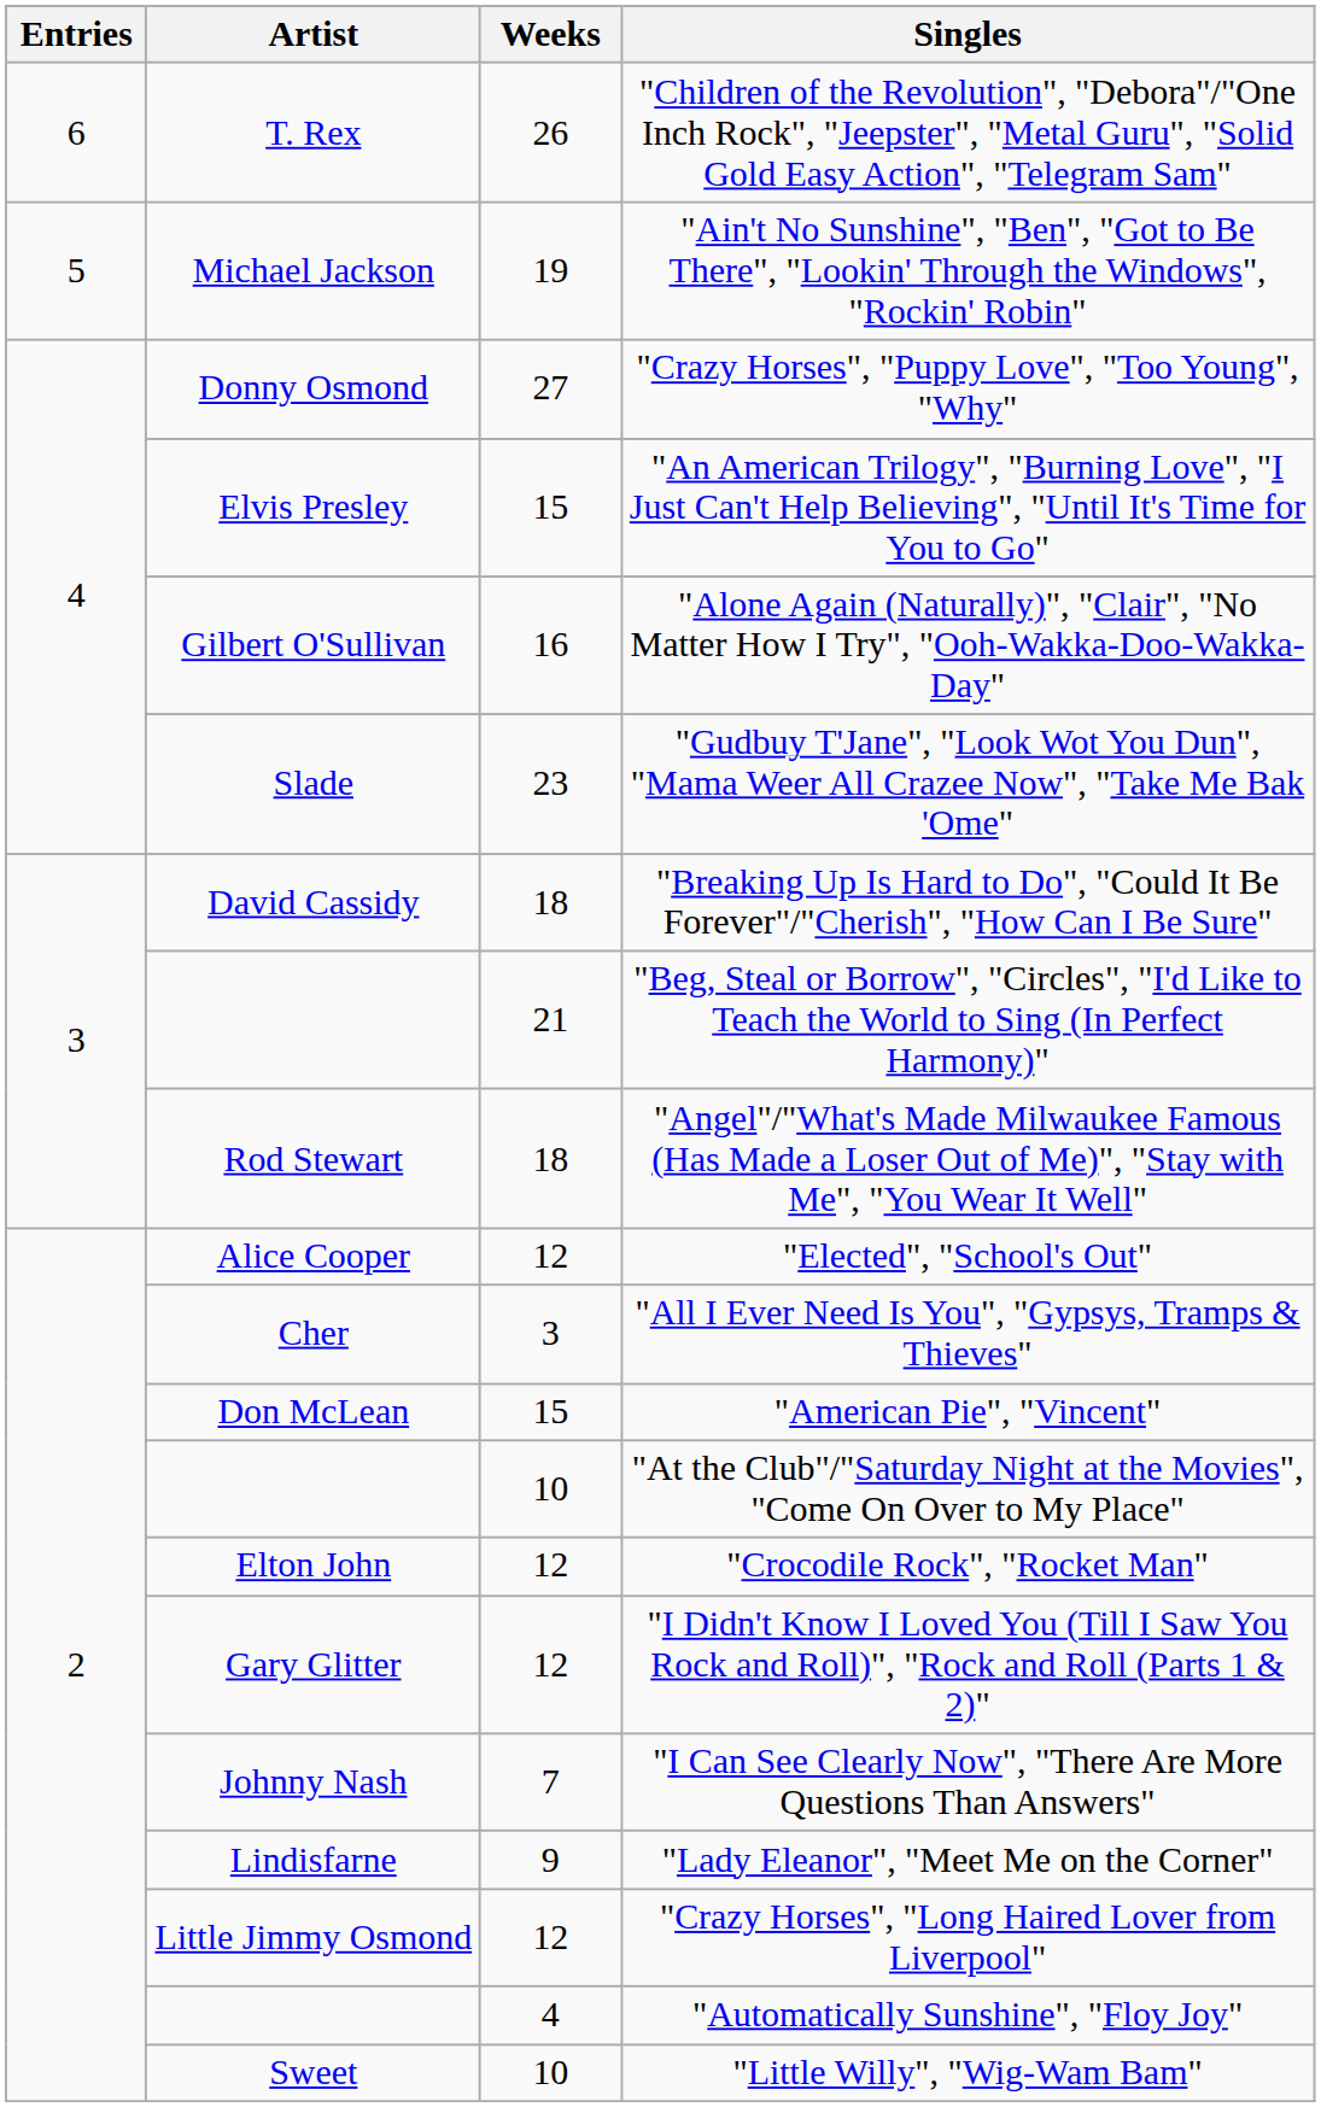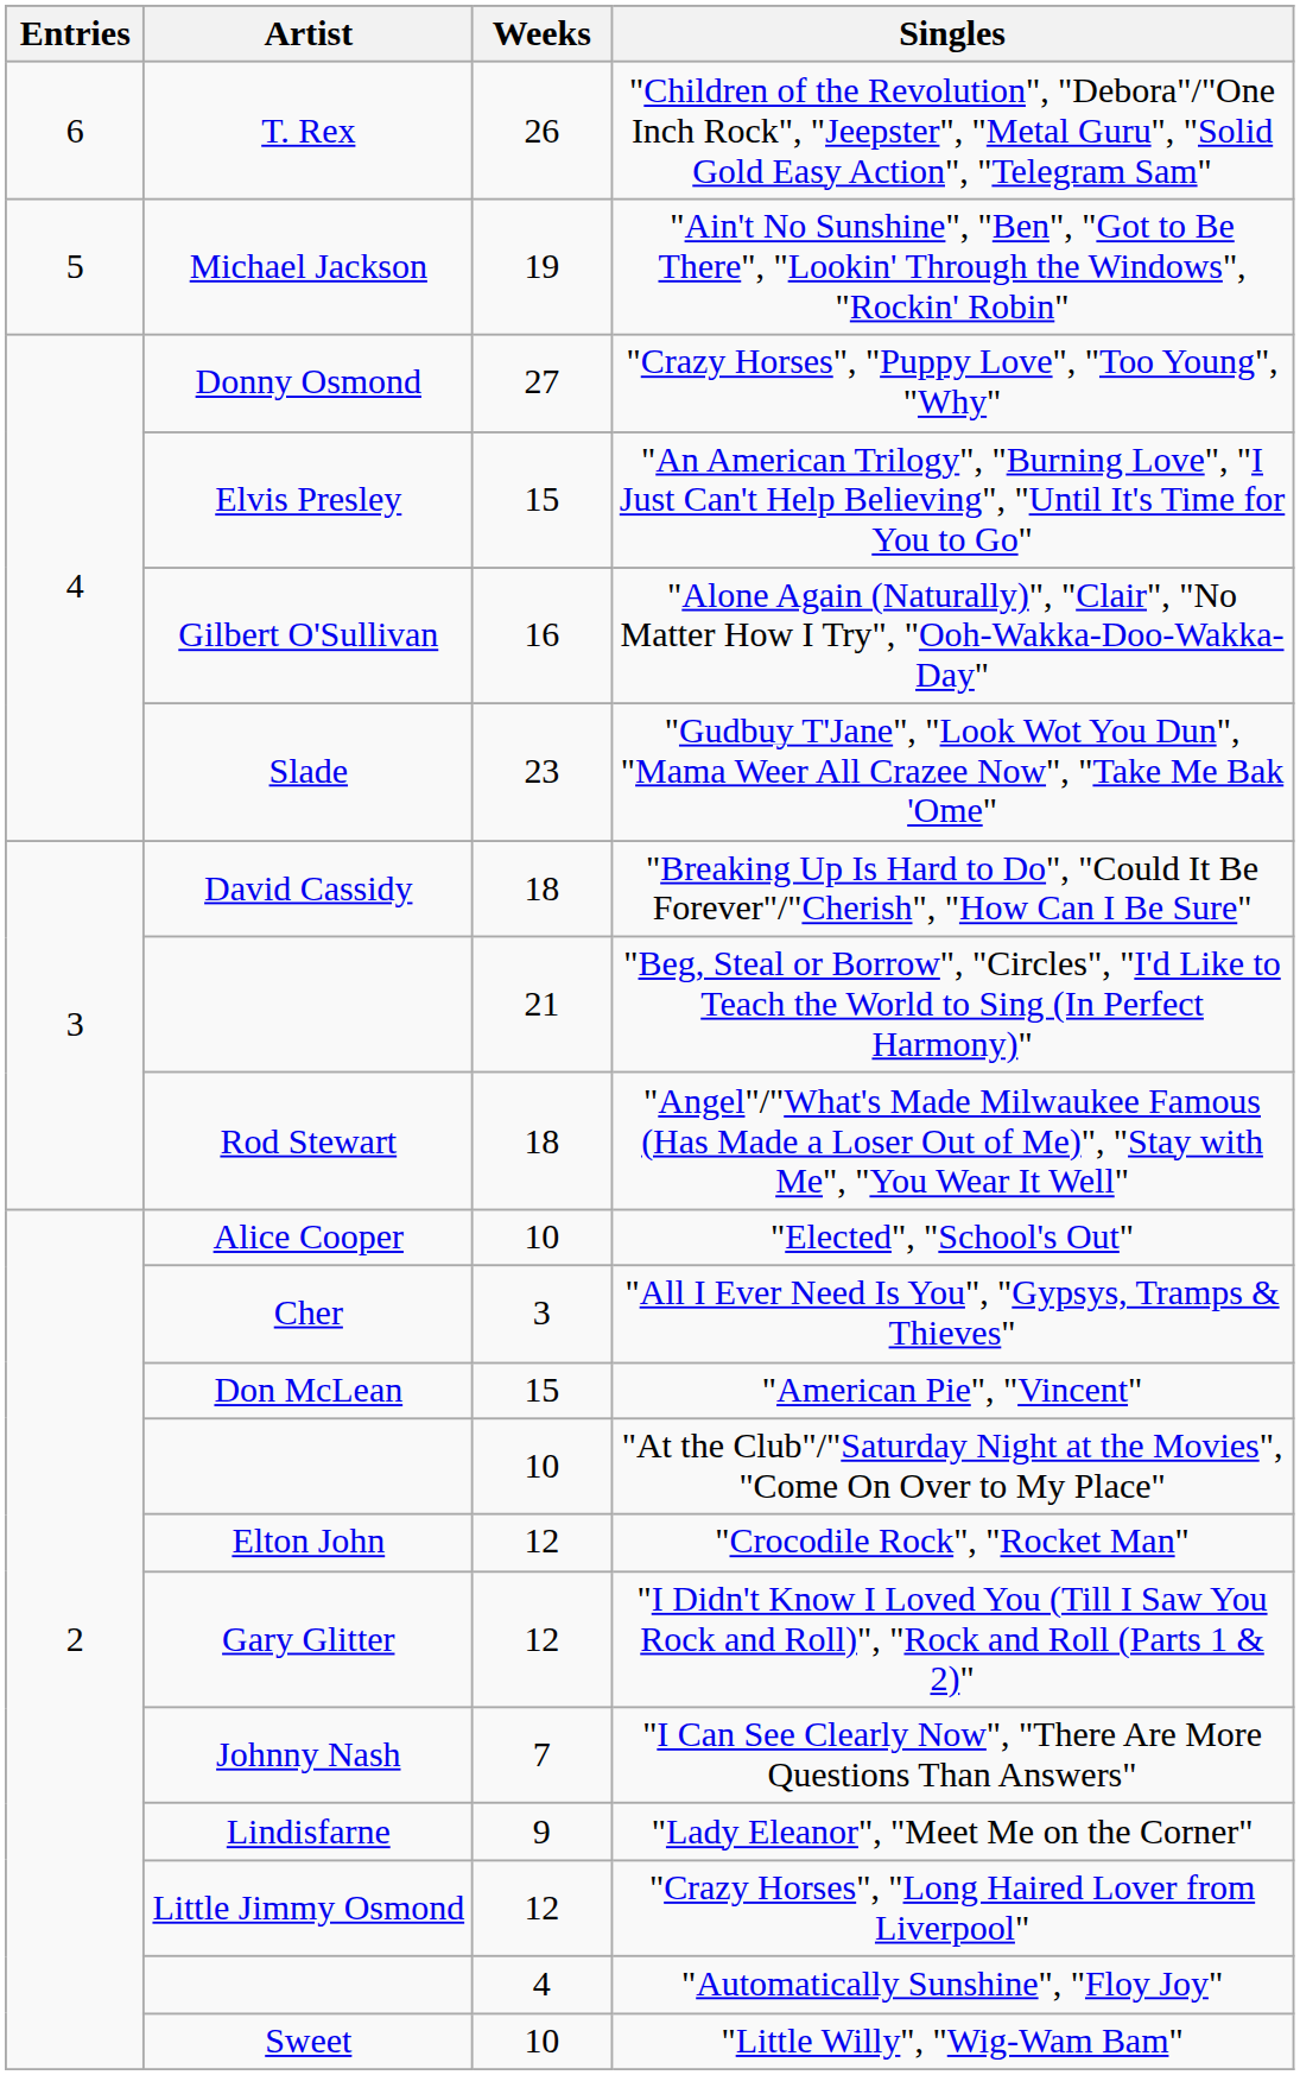 <table class="wikitable sortable" style="text-align: center;">
 <tr>
 <th scope="col" style="width:55px;" data-sort-type="number">Entries</th>
 <th scope="col" style="text-align:center;">Artist</th>
 <th scope="col" style="width:55px;" data-sort-type="number">Weeks</th>
 <th scope="col" style="width:300px;">Singles</th>
 </tr>
 <tr>
 <td rowspan="1" style="text-align:center">6</td>
 <td><a href='#'>T. Rex</a> </td>
 <td>26</td>
 <td>"<a href='#'>Children of the Revolution</a>", "Debora"/"One Inch Rock", "<a href='#'>Jeepster</a>", "<a href='#'>Metal Guru</a>", "<a href='#'>Solid Gold Easy Action</a>", "<a href='#'>Telegram Sam</a>"</td>
 </tr>
 <tr>
 <td rowspan="1" style="text-align:center">5</td>
 <td><a href='#'>Michael Jackson</a> </td>
 <td>19</td>
 <td>"<a href='#'>Ain't No Sunshine</a>", "<a href='#'>Ben</a>", "<a href='#'>Got to Be There</a>", "<a href='#'>Lookin' Through the Windows</a>", "<a href='#'>Rockin' Robin</a>"</td>
 </tr>
 <tr>
 <td rowspan="4" style="text-align:center">4</td>
 <td><a href='#'>Donny Osmond</a> </td>
 <td>27</td>
 <td>"<a href='#'>Crazy Horses</a>", "<a href='#'>Puppy Love</a>", "<a href='#'>Too Young</a>", "<a href='#'>Why</a>"</td>
 </tr>
 <tr>
 <td><a href='#'>Elvis Presley</a></td>
 <td>15</td>
 <td>"<a href='#'>An American Trilogy</a>", "<a href='#'>Burning Love</a>", "<a href='#'>I Just Can't Help Believing</a>", "<a href='#'>Until It's Time for You to Go</a>"</td>
 </tr>
 <tr>
 <td><a href='#'>Gilbert O'Sullivan</a> </td>
 <td>16</td>
 <td>"<a href='#'>Alone Again (Naturally)</a>", "<a href='#'>Clair</a>", "No Matter How I Try", "<a href='#'>Ooh-Wakka-Doo-Wakka-Day</a>"</td>
 </tr>
 <tr>
 <td><a href='#'>Slade</a></td>
 <td>23</td>
 <td>"<a href='#'>Gudbuy T'Jane</a>", "<a href='#'>Look Wot You Dun</a>", "<a href='#'>Mama Weer All Crazee Now</a>", "<a href='#'>Take Me Bak 'Ome</a>"</td>
 </tr>
 <tr>
 <td rowspan="3" style="text-align:center">3</td>
 <td><a href='#'>David Cassidy</a> </td>
 <td>18</td>
 <td>"<a href='#'>Breaking Up Is Hard to Do</a>", "Could It Be Forever"/"<a href='#'>Cherish</a>", "<a href='#'>How Can I Be Sure</a>"</td>
 </tr>
 <tr>
 <td></td>
 <td>21</td>
 <td>"<a href='#'>Beg, Steal or Borrow</a>", "Circles", "<a href='#'>I'd Like to Teach the World to Sing (In Perfect Harmony)</a>"</td>
 </tr>
 <tr>
 <td><a href='#'>Rod Stewart</a> </td>
 <td>18</td>
 <td>"<a href='#'>Angel</a>"/"<a href='#'>What's Made Milwaukee Famous (Has Made a Loser Out of Me)</a>", "<a href='#'>Stay with Me</a>", "<a href='#'>You Wear It Well</a>"</td>
 </tr>
 <tr>
 <td rowspan="12" style="text-align:center">2</td>
 <td><a href='#'>Alice Cooper</a></td>
-<td>12</td>
+<td>10</td>
 <td>"<a href='#'>Elected</a>", "<a href='#'>School's Out</a>"</td>
 </tr>
 <tr>
 <td><a href='#'>Cher</a> </td>
 <td>3</td>
 <td>"<a href='#'>All I Ever Need Is You</a>", "<a href='#'>Gypsys, Tramps & Thieves</a>"</td>
 </tr>
 <tr>
 <td><a href='#'>Don McLean</a></td>
 <td>15</td>
 <td>"<a href='#'>American Pie</a>", "<a href='#'>Vincent</a>"</td>
 </tr>
 <tr>
 <td></td>
 <td>10</td>
 <td>"At the Club"/"<a href='#'>Saturday Night at the Movies</a>", "Come On Over to My Place"</td>
 </tr>
 <tr>
 <td><a href='#'>Elton John</a></td>
 <td>12</td>
 <td>"<a href='#'>Crocodile Rock</a>", "<a href='#'>Rocket Man</a>"</td>
 </tr>
 <tr>
 <td><a href='#'>Gary Glitter</a></td>
 <td>12</td>
 <td>"<a href='#'>I Didn't Know I Loved You (Till I Saw You Rock and Roll)</a>", "<a href='#'>Rock and Roll (Parts 1 & 2)</a>"</td>
 </tr>
 <tr>
 <td><a href='#'>Johnny Nash</a></td>
 <td>7</td>
 <td>"<a href='#'>I Can See Clearly Now</a>", "There Are More Questions Than Answers"</td>
 </tr>
 <tr>
 <td><a href='#'>Lindisfarne</a></td>
 <td>9</td>
 <td>"<a href='#'>Lady Eleanor</a>", "Meet Me on the Corner"</td>
 </tr>
 <tr>
 <td><a href='#'>Little Jimmy Osmond</a></td>
 <td>12</td>
 <td>"<a href='#'>Crazy Horses</a>", "<a href='#'>Long Haired Lover from Liverpool</a>"</td>
 </tr>
 <tr>
 <td></td>
 <td>4</td>
 <td>"<a href='#'>Automatically Sunshine</a>", "<a href='#'>Floy Joy</a>"</td>
 </tr>
 <tr>
 <td><a href='#'>Sweet</a></td>
 <td>10</td>
 <td>"<a href='#'>Little Willy</a>", "<a href='#'>Wig-Wam Bam</a>"</td>
 </tr>
 </table>
